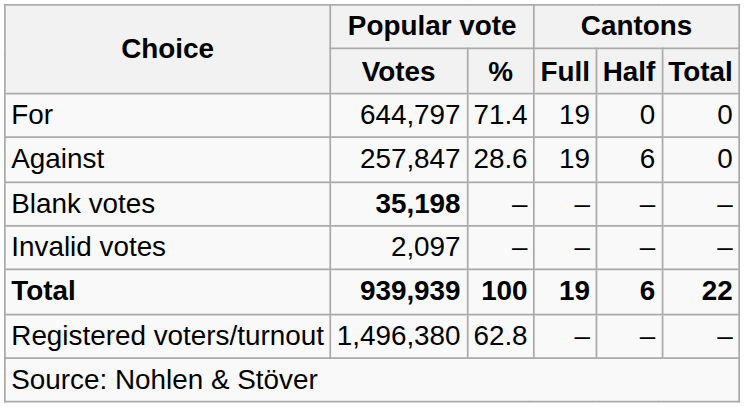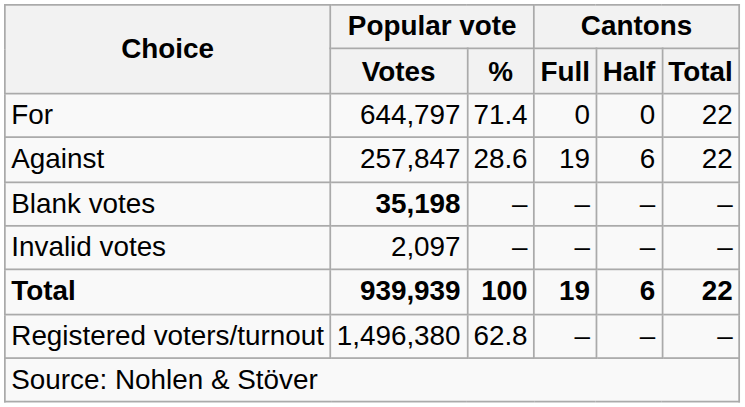 <table class=wikitable style=text-align:right>
 <tr>
 <th rowspan=2>Choice</th>
 <th colspan=2>Popular vote</th>
 <th colspan=3>Cantons</th>
 </tr>
 <tr>
 <th>Votes</th>
 <th>%</th>
 <th>Full</th>
 <th>Half</th>
 <th>Total</th>
 </tr>
 <tr>
 <td align=left>For</td>
 <td>644,797</td>
 <td>71.4</td>
-<td>19</td>
 <td>0</td>
 <td>0</td>
+<td>22</td>
 </tr>
 <tr>
 <td align=left>Against</td>
 <td>257,847</td>
 <td>28.6</td>
 <td>19</td>
 <td>6</td>
-<td>0</td>
+<td>22</td>
 </tr>
 <tr>
 <td align=left>Blank votes</td>
 <td><strong>35,198</strong></td>
 <td>–</td>
 <td>–</td>
 <td>–</td>
 <td>–</td>
 </tr>
 <tr>
 <td align=left>Invalid votes</td>
 <td>2,097</td>
 <td>–</td>
 <td>–</td>
 <td>–</td>
 <td>–</td>
 </tr>
 <tr>
 <td align=left><strong>Total</strong></td>
 <td><strong>939,939</strong></td>
 <td><strong>100</strong></td>
 <td><strong>19</strong></td>
 <td><strong>6</strong></td>
 <td><strong>22</strong></td>
 </tr>
 <tr>
 <td align=left>Registered voters/turnout</td>
 <td>1,496,380</td>
 <td>62.8</td>
 <td>–</td>
 <td>–</td>
 <td>–</td>
 </tr>
 <tr>
 <td align=left colspan=6>Source: Nohlen & Stöver</td>
 </tr>
 </table>
